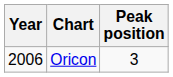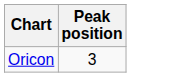 <table class="wikitable">
 <tr>
-<th>Year</th>
 <th>Chart</th>
 <th>Peak<br>position</th>
 </tr>
 <tr>
-<td>2006</td>
 <td><a href='#'>Oricon</a></td>
 <td style="text-align:center">3</td>
 </tr>
 </table>
